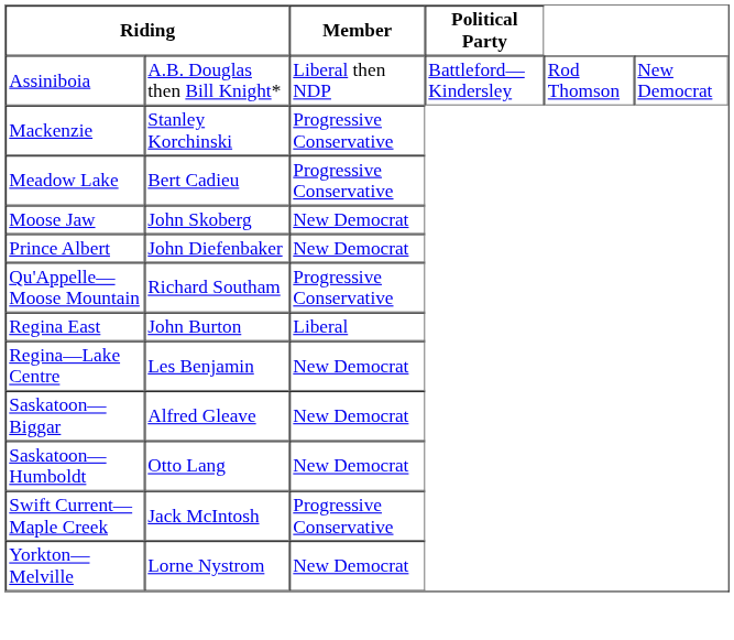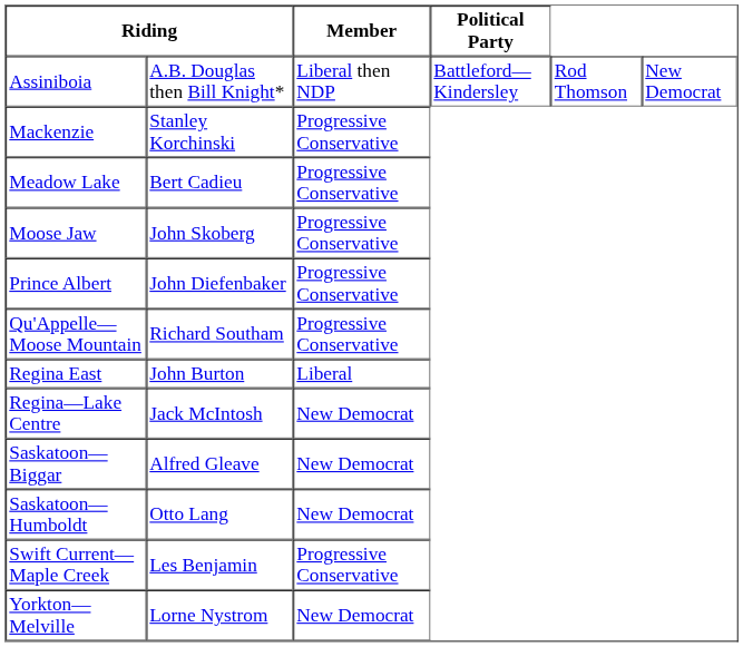 <table border="1" table width="610" cellpadding="2" cellspacing="0">
 <tr>
 <th colspan=2>Riding</th>
 <th>Member</th>
 <th>Political Party</th>
 </tr>
 <tr>
 <td rowspan=2><a href='#'>Assiniboia</a></td>
 <td rowspan=2><a href='#'>A.B. Douglas</a> then <a href='#'>Bill Knight</a>*</td>
 <td rowspan=2><a href='#'>Liberal</a> then <a href='#'>NDP</a><br></td>
 </tr>
 <tr>
 <td><a href='#'>Battleford—Kindersley</a></td>
 <td><a href='#'>Rod Thomson</a></td>
 <td><a href='#'>New Democrat</a></td>
 </tr>
 <tr>
 <td><a href='#'>Mackenzie</a></td>
 <td><a href='#'>Stanley Korchinski</a></td>
 <td><a href='#'>Progressive Conservative</a></td>
 </tr>
 <tr>
 <td><a href='#'>Meadow Lake</a></td>
 <td><a href='#'>Bert Cadieu</a></td>
 <td><a href='#'>Progressive Conservative</a></td>
 </tr>
 <tr>
 <td><a href='#'>Moose Jaw</a></td>
 <td><a href='#'>John Skoberg</a></td>
-<td><a href='#'>New Democrat</a></td>
+<td><a href='#'>Progressive Conservative</a></td>
 </tr>
 <tr>
 <td><a href='#'>Prince Albert</a></td>
 <td><a href='#'>John Diefenbaker</a></td>
-<td><a href='#'>New Democrat</a></td>
+<td><a href='#'>Progressive Conservative</a></td>
 </tr>
 <tr>
 <td><a href='#'>Qu'Appelle—Moose Mountain</a></td>
 <td><a href='#'>Richard Southam</a></td>
 <td><a href='#'>Progressive Conservative</a></td>
 </tr>
 <tr>
 <td><a href='#'>Regina East</a></td>
 <td><a href='#'>John Burton</a></td>
 <td><a href='#'>Liberal</a></td>
 </tr>
 <tr>
 <td><a href='#'>Regina—Lake Centre</a></td>
-<td><a href='#'>Les Benjamin</a></td>
+<td><a href='#'>Jack McIntosh</a></td>
 <td><a href='#'>New Democrat</a></td>
 </tr>
 <tr>
 <td><a href='#'>Saskatoon—Biggar</a></td>
 <td><a href='#'>Alfred Gleave</a></td>
 <td><a href='#'>New Democrat</a></td>
 </tr>
 <tr>
 <td><a href='#'>Saskatoon—Humboldt</a></td>
 <td><a href='#'>Otto Lang</a></td>
 <td><a href='#'>New Democrat</a></td>
 </tr>
 <tr>
 <td><a href='#'>Swift Current—Maple Creek</a></td>
-<td><a href='#'>Jack McIntosh</a></td>
+<td><a href='#'>Les Benjamin</a></td>
 <td><a href='#'>Progressive Conservative</a></td>
 </tr>
 <tr>
 <td><a href='#'>Yorkton—Melville</a></td>
 <td><a href='#'>Lorne Nystrom</a></td>
 <td><a href='#'>New Democrat</a></td>
 </tr>
 </table>
